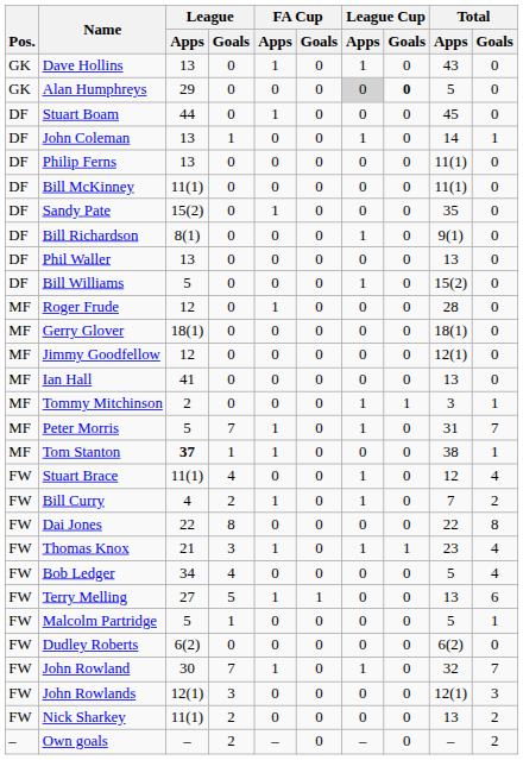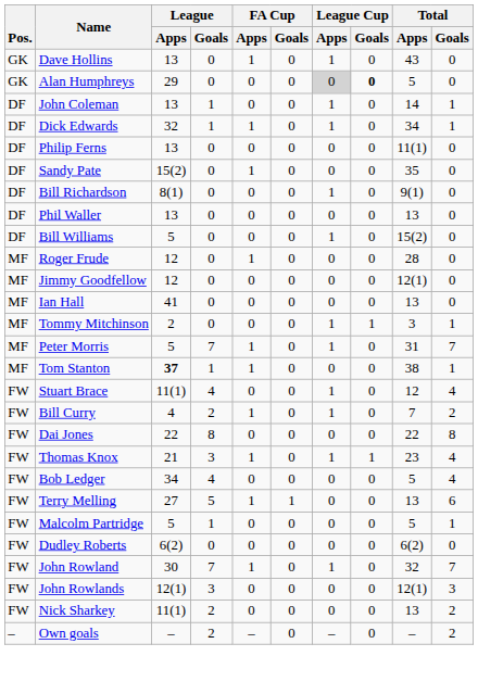 <table class="wikitable" style="text-align:center">
 <tr>
 <th rowspan="2" valign="bottom">Pos.</th>
 <th rowspan="2">Name</th>
 <th colspan="2" width="85">League</th>
 <th colspan="2" width="85">FA Cup</th>
 <th colspan="2" width="85">League Cup</th>
 <th colspan="2" width="85">Total</th>
 </tr>
 <tr>
 <th>Apps</th>
 <th>Goals</th>
 <th>Apps</th>
 <th>Goals</th>
 <th>Apps</th>
 <th>Goals</th>
 <th>Apps</th>
 <th>Goals</th>
 </tr>
 <tr>
 <td align="left">GK</td>
 <td align="left"> <a href='#'>Dave Hollins</a></td>
 <td>13</td>
 <td>0</td>
 <td>1</td>
 <td>0</td>
 <td>1</td>
 <td>0</td>
 <td>43</td>
 <td>0</td>
 </tr>
 <tr>
 <td align="left">GK</td>
 <td align="left"> <a href='#'>Alan Humphreys</a></td>
 <td>29</td>
 <td>0</td>
 <td>0</td>
 <td>0</td>
 <td style="background: lightgrey;">0</td>
 <td><strong>0</strong></td>
 <td>5</td>
 <td>0</td>
 </tr>
 <tr>
 <td align="left">DF</td>
-<td align="left"> <a href='#'>Stuart Boam</a></td>
-<td>44</td>
-<td>0</td>
-<td>1</td>
-<td>0</td>
-<td>0</td>
-<td>0</td>
-<td>45</td>
-<td>0</td>
-</tr>
-<tr>
-<td align="left">DF</td>
 <td align="left"> <a href='#'>John Coleman</a></td>
 <td>13</td>
 <td>1</td>
 <td>0</td>
 <td>0</td>
 <td>1</td>
 <td>0</td>
 <td>14</td>
 <td>1</td>
 </tr>
 <tr>
 <td align="left">DF</td>
-<td align="left"> <a href='#'>Philip Ferns</a></td>
-<td>13</td>
+<td align="left"> <a href='#'>Dick Edwards</a></td>
+<td>32</td>
+<td>1</td>
+<td>1</td>
 <td>0</td>
+<td>1</td>
 <td>0</td>
-<td>0</td>
-<td>0</td>
-<td>0</td>
-<td>11(1)</td>
-<td>0</td>
+<td>34</td>
+<td>1</td>
 </tr>
 <tr>
 <td align="left">DF</td>
-<td align="left"> <a href='#'>Bill McKinney</a></td>
-<td>11(1)</td>
+<td align="left"> <a href='#'>Philip Ferns</a></td>
+<td>13</td>
 <td>0</td>
 <td>0</td>
 <td>0</td>
 <td>0</td>
 <td>0</td>
 <td>11(1)</td>
 <td>0</td>
 </tr>
 <tr>
 <td align="left">DF</td>
 <td align="left"> <a href='#'>Sandy Pate</a></td>
 <td>15(2)</td>
 <td>0</td>
 <td>1</td>
 <td>0</td>
 <td>0</td>
 <td>0</td>
 <td>35</td>
 <td>0</td>
 </tr>
 <tr>
 <td align="left">DF</td>
 <td align="left"> <a href='#'>Bill Richardson</a></td>
 <td>8(1)</td>
 <td>0</td>
 <td>0</td>
 <td>0</td>
 <td>1</td>
 <td>0</td>
 <td>9(1)</td>
 <td>0</td>
 </tr>
 <tr>
 <td align="left">DF</td>
 <td align="left"> <a href='#'>Phil Waller</a></td>
 <td>13</td>
 <td>0</td>
 <td>0</td>
 <td>0</td>
 <td>0</td>
 <td>0</td>
 <td>13</td>
 <td>0</td>
 </tr>
 <tr>
 <td align="left">DF</td>
 <td align="left"> <a href='#'>Bill Williams</a></td>
 <td>5</td>
 <td>0</td>
 <td>0</td>
 <td>0</td>
 <td>1</td>
 <td>0</td>
 <td>15(2)</td>
 <td>0</td>
 </tr>
 <tr>
 <td align="left">MF</td>
 <td align="left"> <a href='#'>Roger Frude</a></td>
 <td>12</td>
 <td>0</td>
 <td>1</td>
 <td>0</td>
 <td>0</td>
 <td>0</td>
 <td>28</td>
-<td>0</td>
-</tr>
-<tr>
-<td align="left">MF</td>
-<td align="left"> <a href='#'>Gerry Glover</a></td>
-<td>18(1)</td>
-<td>0</td>
-<td>0</td>
-<td>0</td>
-<td>0</td>
-<td>0</td>
-<td>18(1)</td>
 <td>0</td>
 </tr>
 <tr>
 <td align="left">MF</td>
 <td align="left"> <a href='#'>Jimmy Goodfellow</a></td>
 <td>12</td>
 <td>0</td>
 <td>0</td>
 <td>0</td>
 <td>0</td>
 <td>0</td>
 <td>12(1)</td>
 <td>0</td>
 </tr>
 <tr>
 <td align="left">MF</td>
 <td align="left"> <a href='#'>Ian Hall</a></td>
 <td>41</td>
 <td>0</td>
 <td>0</td>
 <td>0</td>
 <td>0</td>
 <td>0</td>
 <td>13</td>
 <td>0</td>
 </tr>
 <tr>
 <td align="left">MF</td>
 <td align="left"> <a href='#'>Tommy Mitchinson</a></td>
 <td>2</td>
 <td>0</td>
 <td>0</td>
 <td>0</td>
 <td>1</td>
 <td>1</td>
 <td>3</td>
 <td>1</td>
 </tr>
 <tr>
 <td align="left">MF</td>
 <td align="left"> <a href='#'>Peter Morris</a></td>
 <td>5</td>
 <td>7</td>
 <td>1</td>
 <td>0</td>
 <td>1</td>
 <td>0</td>
 <td>31</td>
 <td>7</td>
 </tr>
 <tr>
 <td align="left">MF</td>
 <td align="left"> <a href='#'>Tom Stanton</a></td>
 <td><strong>37</strong></td>
 <td>1</td>
 <td>1</td>
 <td>0</td>
 <td>0</td>
 <td>0</td>
 <td>38</td>
 <td>1</td>
 </tr>
 <tr>
 <td align="left">FW</td>
 <td align="left"> <a href='#'>Stuart Brace</a></td>
 <td>11(1)</td>
 <td>4</td>
 <td>0</td>
 <td>0</td>
 <td>1</td>
 <td>0</td>
 <td>12</td>
 <td>4</td>
 </tr>
 <tr>
 <td align="left">FW</td>
 <td align="left"> <a href='#'>Bill Curry</a></td>
 <td>4</td>
 <td>2</td>
 <td>1</td>
 <td>0</td>
 <td>1</td>
 <td>0</td>
 <td>7</td>
 <td>2</td>
 </tr>
 <tr>
 <td align="left">FW</td>
 <td align="left"> <a href='#'>Dai Jones</a></td>
 <td>22</td>
 <td>8</td>
 <td>0</td>
 <td>0</td>
 <td>0</td>
 <td>0</td>
 <td>22</td>
 <td>8</td>
 </tr>
 <tr>
 <td align="left">FW</td>
 <td align="left"> <a href='#'>Thomas Knox</a></td>
 <td>21</td>
 <td>3</td>
 <td>1</td>
 <td>0</td>
 <td>1</td>
 <td>1</td>
 <td>23</td>
 <td>4</td>
 </tr>
 <tr>
 <td align="left">FW</td>
 <td align="left"> <a href='#'>Bob Ledger</a></td>
 <td>34</td>
 <td>4</td>
 <td>0</td>
 <td>0</td>
 <td>0</td>
 <td>0</td>
 <td>5</td>
 <td>4</td>
 </tr>
 <tr>
 <td align="left">FW</td>
 <td align="left"> <a href='#'>Terry Melling</a></td>
 <td>27</td>
 <td>5</td>
 <td>1</td>
 <td>1</td>
 <td>0</td>
 <td>0</td>
 <td>13</td>
 <td>6</td>
 </tr>
 <tr>
 <td align="left">FW</td>
 <td align="left"> <a href='#'>Malcolm Partridge</a></td>
 <td>5</td>
 <td>1</td>
 <td>0</td>
 <td>0</td>
 <td>0</td>
 <td>0</td>
 <td>5</td>
 <td>1</td>
 </tr>
 <tr>
 <td align="left">FW</td>
 <td align="left"> <a href='#'>Dudley Roberts</a></td>
 <td>6(2)</td>
 <td>0</td>
 <td>0</td>
 <td>0</td>
 <td>0</td>
 <td>0</td>
 <td>6(2)</td>
 <td>0</td>
 </tr>
 <tr>
 <td align="left">FW</td>
 <td align="left"> <a href='#'>John Rowland</a></td>
 <td>30</td>
 <td>7</td>
 <td>1</td>
 <td>0</td>
 <td>1</td>
 <td>0</td>
 <td>32</td>
 <td>7</td>
 </tr>
 <tr>
 <td align="left">FW</td>
 <td align="left"> <a href='#'>John Rowlands</a></td>
 <td>12(1)</td>
 <td>3</td>
 <td>0</td>
 <td>0</td>
 <td>0</td>
 <td>0</td>
 <td>12(1)</td>
 <td>3</td>
 </tr>
 <tr>
 <td align="left">FW</td>
 <td align="left"> <a href='#'>Nick Sharkey</a></td>
 <td>11(1)</td>
 <td>2</td>
 <td>0</td>
 <td>0</td>
 <td>0</td>
 <td>0</td>
 <td>13</td>
 <td>2</td>
 </tr>
 <tr>
 <td align="left">–</td>
 <td align="left"><a href='#'>Own goals</a></td>
 <td>–</td>
 <td>2</td>
 <td>–</td>
 <td>0</td>
 <td>–</td>
 <td>0</td>
 <td>–</td>
 <td>2</td>
 </tr>
 </table>
